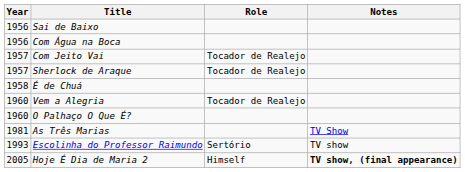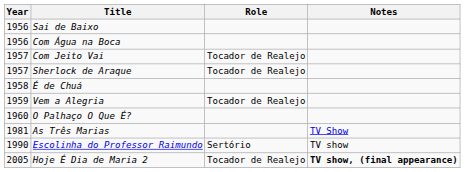 <table class="wikitable">
 <tr>
 <th>Year</th>
 <th>Title</th>
 <th>Role</th>
 <th>Notes</th>
 </tr>
 <tr>
 <td>1956</td>
 <td><em>Sai de Baixo</em></td>
 <td></td>
 <td></td>
 </tr>
 <tr>
 <td>1956</td>
 <td><em>Com Água na Boca</em></td>
 <td></td>
 <td></td>
 </tr>
 <tr>
 <td>1957</td>
 <td><em>Com Jeito Vai</em></td>
 <td>Tocador de Realejo</td>
 <td></td>
 </tr>
 <tr>
 <td>1957</td>
 <td><em>Sherlock de Araque</em></td>
 <td>Tocador de Realejo</td>
 <td></td>
 </tr>
 <tr>
 <td>1958</td>
 <td><em>É de Chuá</em></td>
 <td></td>
 <td></td>
 </tr>
 <tr>
-<td>1960</td>
+<td>1959</td>
 <td><em>Vem a Alegria</em></td>
 <td>Tocador de Realejo</td>
 <td></td>
 </tr>
 <tr>
 <td>1960</td>
 <td><em>O Palhaço O Que É?</em></td>
 <td></td>
 <td></td>
 </tr>
 <tr>
 <td>1981</td>
 <td><em>As Três Marias</em></td>
 <td></td>
 <td><a href='#'>TV Show</a></td>
 </tr>
 <tr>
-<td>1993</td>
+<td>1990</td>
 <td><em><a href='#'>Escolinha do Professor Raimundo</a></em></td>
 <td>Sertório</td>
 <td>TV show</td>
 </tr>
 <tr>
 <td>2005</td>
 <td><em>Hoje É Dia de Maria 2</em></td>
-<td>Himself</td>
+<td>Tocador de Realejo</td>
 <td><strong>TV show, (final appearance)</strong></td>
 </tr>
 </table>
